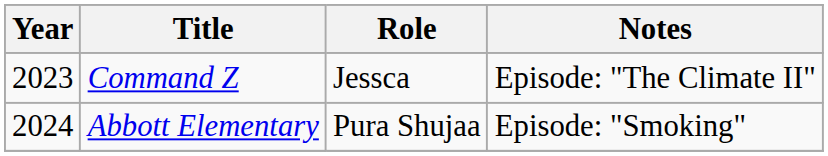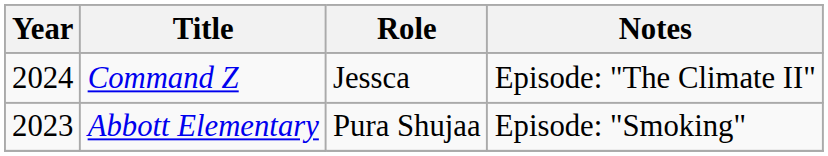 <table class="wikitable plainrowheaders sortable">
 <tr>
 <th scope="col">Year</th>
 <th scope="col">Title</th>
 <th scope="col">Role</th>
 <th scope="col" class="unsortable">Notes</th>
 </tr>
 <tr>
-<td>2023</td>
+<td>2024</td>
 <td><em><a href='#'>Command Z</a></em></td>
 <td>Jessca</td>
 <td>Episode: "The Climate II"</td>
 </tr>
 <tr>
-<td>2024</td>
+<td>2023</td>
 <td><em><a href='#'>Abbott Elementary</a></em></td>
 <td>Pura Shujaa</td>
 <td>Episode: "Smoking"</td>
 </tr>
 <tr>
 </tr>
 </table>
